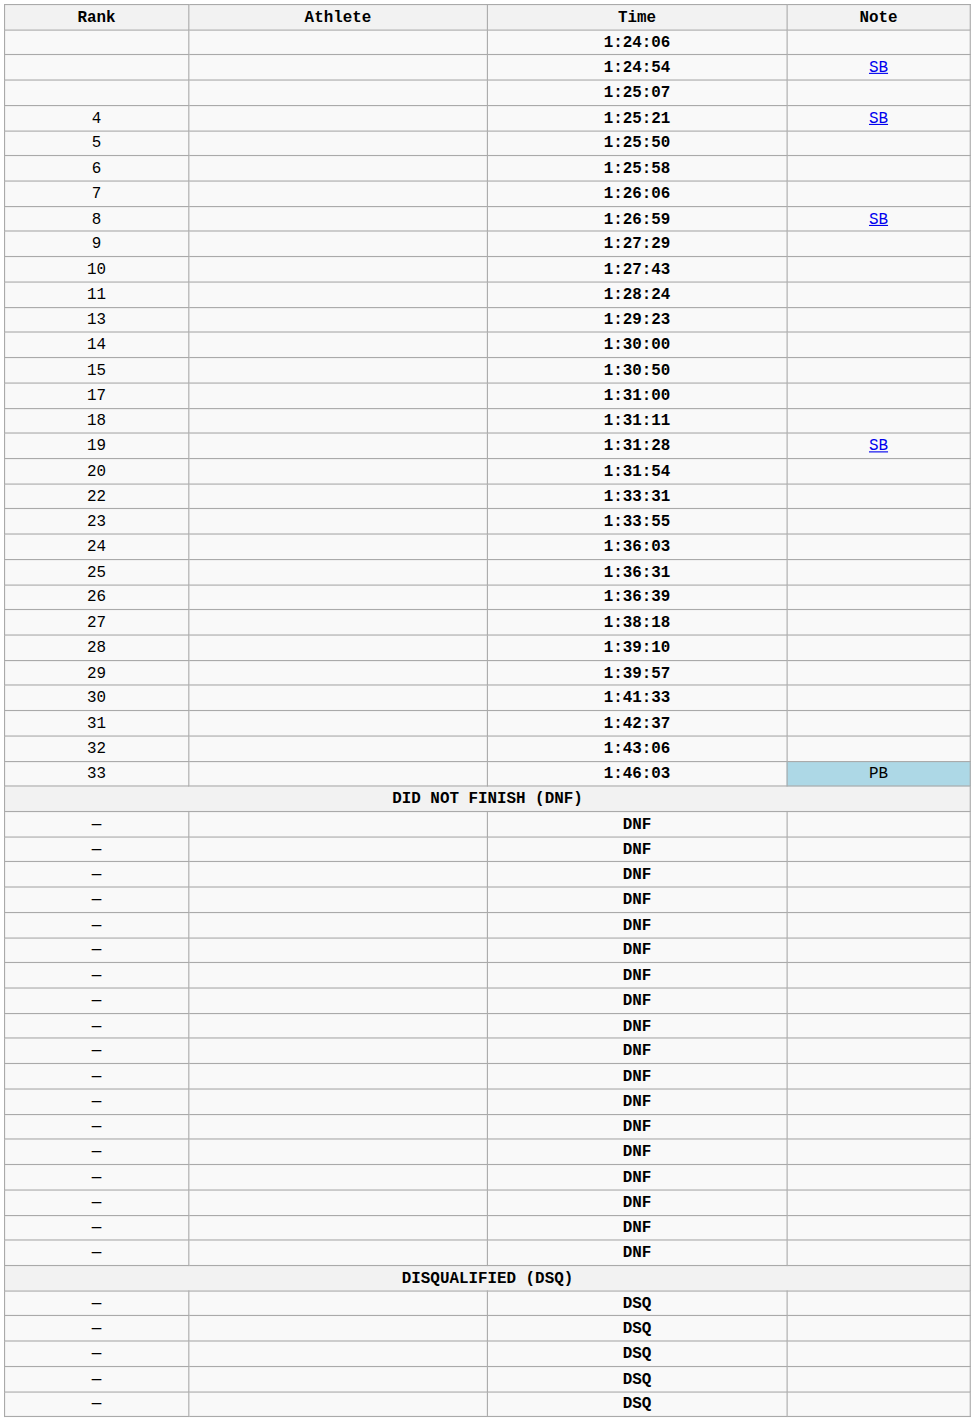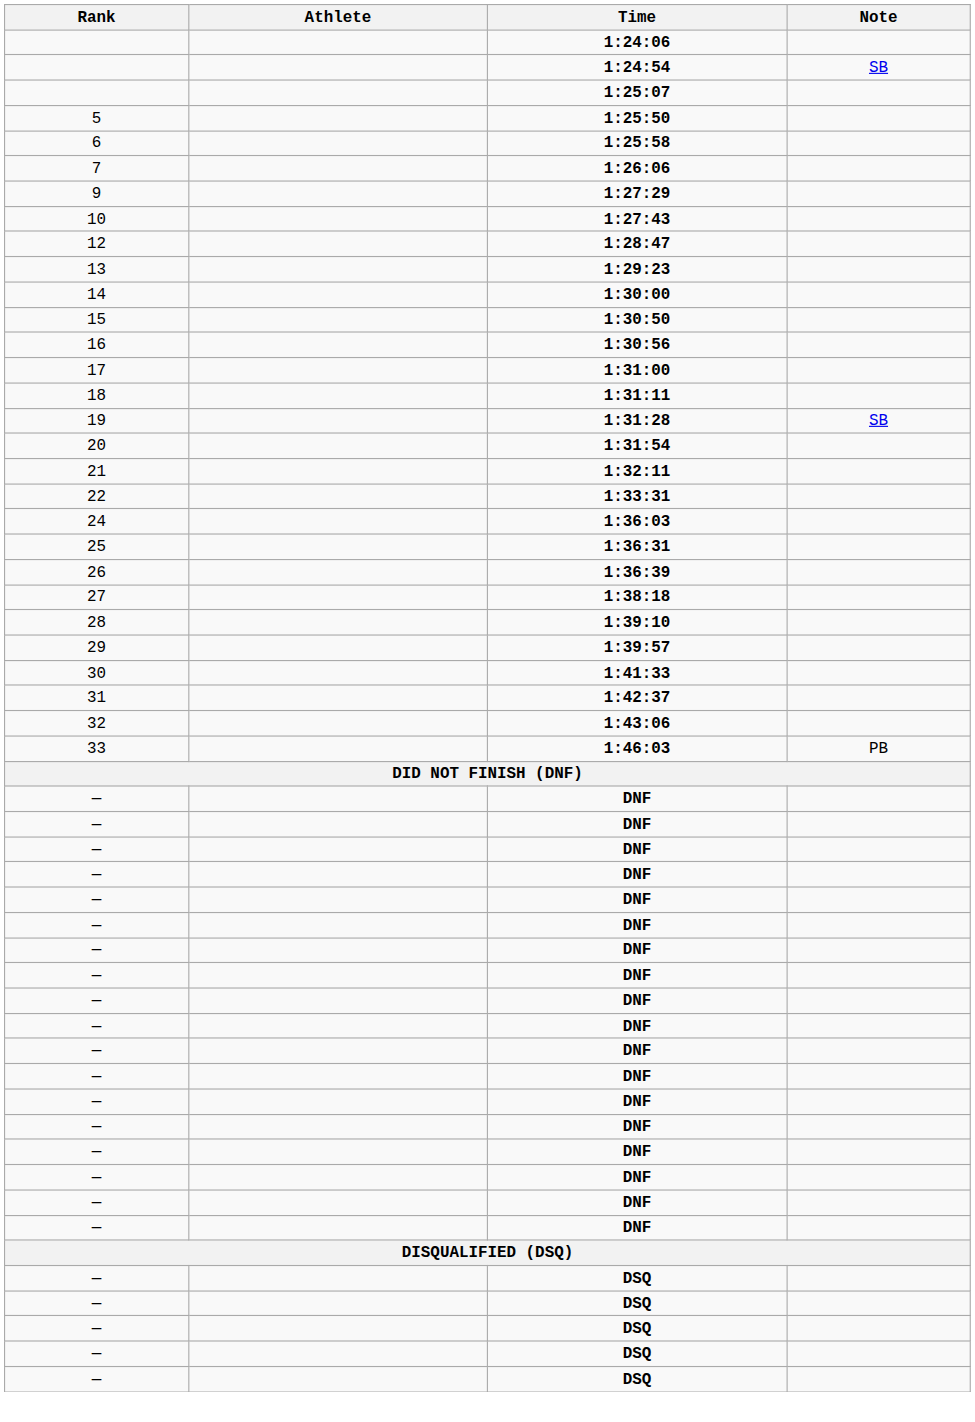 <table class="wikitable sortable" style=" text-align:center; font-size:110%;" width="55%">
 <tr>
 <th>Rank</th>
 <th>Athlete</th>
 <th>Time</th>
 <th>Note</th>
 </tr>
 <tr>
 <td></td>
 <td align=left></td>
 <td><strong>1:24:06</strong></td>
 <td></td>
 </tr>
 <tr>
 <td></td>
 <td align=left></td>
 <td><strong>1:24:54</strong></td>
 <td><a href='#'>SB</a></td>
 </tr>
 <tr>
 <td></td>
 <td align=left></td>
 <td><strong>1:25:07</strong></td>
 <td></td>
 </tr>
 <tr>
-<td>4</td>
-<td align=left></td>
-<td><strong>1:25:21</strong></td>
-<td><a href='#'>SB</a></td>
-</tr>
-<tr>
 <td>5</td>
 <td align=left></td>
 <td><strong> 1:25:50 </strong></td>
 <td></td>
 </tr>
 <tr>
 <td>6</td>
 <td align=left></td>
 <td><strong> 1:25:58 </strong></td>
 <td></td>
 </tr>
 <tr>
 <td>7</td>
 <td align=left></td>
 <td><strong> 1:26:06 </strong></td>
 <td></td>
 </tr>
 <tr>
-<td>8</td>
-<td align=left></td>
-<td><strong> 1:26:59 </strong></td>
-<td><a href='#'>SB</a></td>
-</tr>
-<tr>
 <td>9</td>
 <td align=left></td>
 <td><strong> 1:27:29 </strong></td>
 <td></td>
 </tr>
 <tr>
 <td>10</td>
 <td align=left></td>
 <td><strong> 1:27:43 </strong></td>
 <td></td>
 </tr>
 <tr>
-<td>11</td>
+<td>12</td>
 <td align=left></td>
-<td><strong> 1:28:24 </strong></td>
+<td><strong> 1:28:47 </strong></td>
 <td></td>
 </tr>
 <tr>
 <td>13</td>
 <td align=left></td>
 <td><strong> 1:29:23 </strong></td>
 <td></td>
 </tr>
 <tr>
 <td>14</td>
 <td align=left></td>
 <td><strong> 1:30:00 </strong></td>
 <td></td>
 </tr>
 <tr>
 <td>15</td>
 <td align=left></td>
 <td><strong> 1:30:50 </strong></td>
+<td></td>
+</tr>
+<tr>
+<td>16</td>
+<td align=left></td>
+<td><strong> 1:30:56 </strong></td>
 <td></td>
 </tr>
 <tr>
 <td>17</td>
 <td align=left></td>
 <td><strong> 1:31:00 </strong></td>
 <td></td>
 </tr>
 <tr>
 <td>18</td>
 <td align=left></td>
 <td><strong> 1:31:11 </strong></td>
 <td></td>
 </tr>
 <tr>
 <td>19</td>
 <td align=left></td>
 <td><strong> 1:31:28 </strong></td>
 <td><a href='#'>SB</a></td>
 </tr>
 <tr>
 <td>20</td>
 <td align=left></td>
 <td><strong> 1:31:54 </strong></td>
 <td></td>
 </tr>
 <tr>
+<td>21</td>
+<td align=left></td>
+<td><strong> 1:32:11 </strong></td>
+<td></td>
+</tr>
+<tr>
 <td>22</td>
 <td align=left></td>
 <td><strong> 1:33:31 </strong></td>
-<td></td>
-</tr>
-<tr>
-<td>23</td>
-<td align=left></td>
-<td><strong> 1:33:55 </strong></td>
 <td></td>
 </tr>
 <tr>
 <td>24</td>
 <td align=left></td>
 <td><strong> 1:36:03 </strong></td>
 <td></td>
 </tr>
 <tr>
 <td>25</td>
 <td align=left></td>
 <td><strong> 1:36:31 </strong></td>
 <td></td>
 </tr>
 <tr>
 <td>26</td>
 <td align=left></td>
 <td><strong> 1:36:39 </strong></td>
 <td></td>
 </tr>
 <tr>
 <td>27</td>
 <td align=left></td>
 <td><strong> 1:38:18 </strong></td>
 <td></td>
 </tr>
 <tr>
 <td>28</td>
 <td align=left></td>
 <td><strong> 1:39:10 </strong></td>
 <td></td>
 </tr>
 <tr>
 <td>29</td>
 <td align=left></td>
 <td><strong> 1:39:57 </strong></td>
 <td></td>
 </tr>
 <tr>
 <td>30</td>
 <td align=left></td>
 <td><strong> 1:41:33 </strong></td>
 <td></td>
 </tr>
 <tr>
 <td>31</td>
 <td align=left></td>
 <td><strong> 1:42:37 </strong></td>
 <td></td>
 </tr>
 <tr>
 <td>32</td>
 <td align=left></td>
 <td><strong> 1:43:06 </strong></td>
 <td></td>
 </tr>
 <tr>
 <td>33</td>
 <td align=left></td>
 <td><strong> 1:46:03</strong></td>
-<td style="background: lightblue;">PB</td>
+<td>PB</td>
 </tr>
 <tr>
 <th colspan="4">DID NOT FINISH (DNF)</th>
 </tr>
 <tr>
 <td>—</td>
 <td align=left></td>
 <td><strong> DNF</strong></td>
 <td></td>
 </tr>
 <tr>
 <td>—</td>
 <td align=left></td>
 <td><strong> DNF</strong></td>
 <td></td>
 </tr>
 <tr>
 <td>—</td>
 <td align=left></td>
 <td><strong> DNF</strong></td>
 <td></td>
 </tr>
 <tr>
 <td>—</td>
 <td align=left></td>
 <td><strong> DNF</strong></td>
 <td></td>
 </tr>
 <tr>
 <td>—</td>
 <td align=left></td>
 <td><strong> DNF</strong></td>
 <td></td>
 </tr>
 <tr>
 <td>—</td>
 <td align=left></td>
 <td><strong> DNF</strong></td>
 <td></td>
 </tr>
 <tr>
 <td>—</td>
 <td align=left></td>
 <td><strong> DNF</strong></td>
 <td></td>
 </tr>
 <tr>
 <td>—</td>
 <td align=left></td>
 <td><strong> DNF</strong></td>
 <td></td>
 </tr>
 <tr>
 <td>—</td>
 <td align=left></td>
 <td><strong> DNF</strong></td>
 <td></td>
 </tr>
 <tr>
 <td>—</td>
 <td align=left></td>
 <td><strong> DNF</strong></td>
 <td></td>
 </tr>
 <tr>
 <td>—</td>
 <td align=left></td>
 <td><strong> DNF</strong></td>
 <td></td>
 </tr>
 <tr>
 <td>—</td>
 <td align=left></td>
 <td><strong> DNF</strong></td>
 <td></td>
 </tr>
 <tr>
 <td>—</td>
 <td align=left></td>
 <td><strong> DNF</strong></td>
 <td></td>
 </tr>
 <tr>
 <td>—</td>
 <td align=left></td>
 <td><strong> DNF</strong></td>
 <td></td>
 </tr>
 <tr>
 <td>—</td>
 <td align=left></td>
 <td><strong> DNF</strong></td>
 <td></td>
 </tr>
 <tr>
 <td>—</td>
 <td align=left></td>
 <td><strong> DNF</strong></td>
 <td></td>
 </tr>
 <tr>
 <td>—</td>
 <td align=left></td>
 <td><strong> DNF</strong></td>
 <td></td>
 </tr>
 <tr>
 <td>—</td>
 <td align=left></td>
 <td><strong> DNF</strong></td>
 <td></td>
 </tr>
 <tr>
 <th colspan="4">DISQUALIFIED (DSQ)</th>
 </tr>
 <tr>
 <td>—</td>
 <td align=left></td>
 <td><strong> DSQ</strong></td>
 <td></td>
 </tr>
 <tr>
 <td>—</td>
 <td align=left></td>
 <td><strong> DSQ</strong></td>
 <td></td>
 </tr>
 <tr>
 <td>—</td>
 <td align=left></td>
 <td><strong> DSQ</strong></td>
 <td></td>
 </tr>
 <tr>
 <td>—</td>
 <td align=left></td>
 <td><strong> DSQ</strong></td>
 <td></td>
 </tr>
 <tr>
 <td>—</td>
 <td align=left></td>
 <td><strong> DSQ</strong></td>
 <td></td>
 </tr>
 </table>
